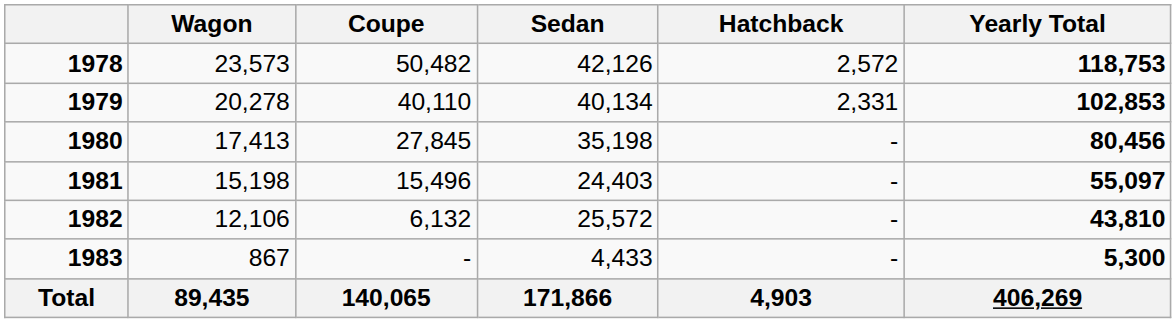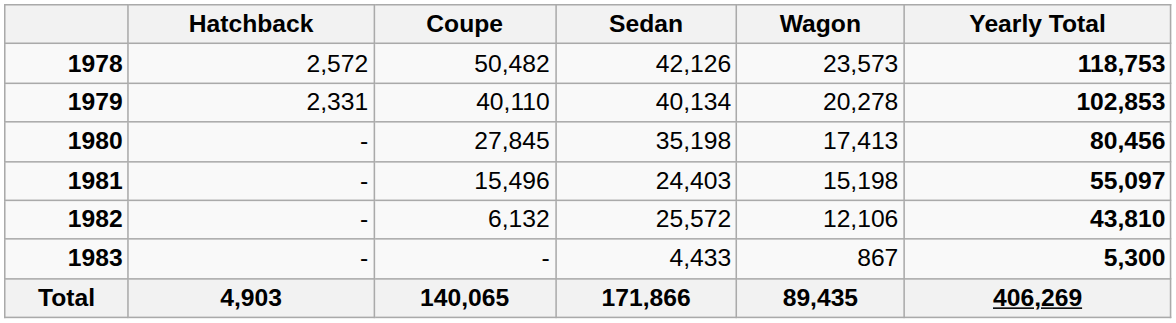 <table class="wikitable" style="text-align:right; width:60%;">
 <tr>
 <th></th>
-<th>Wagon</th>
+<th>Hatchback</th>
 <th>Coupe</th>
 <th>Sedan</th>
-<th>Hatchback</th>
+<th>Wagon</th>
 <th>Yearly Total</th>
 </tr>
 <tr>
 <td><strong>1978</strong></td>
-<td>23,573</td>
+<td>2,572</td>
 <td>50,482</td>
 <td>42,126</td>
-<td>2,572</td>
+<td>23,573</td>
 <td><strong>118,753</strong></td>
 </tr>
 <tr>
 <td><strong>1979</strong></td>
-<td>20,278</td>
+<td>2,331</td>
 <td>40,110</td>
 <td>40,134</td>
-<td>2,331</td>
+<td>20,278</td>
 <td><strong>102,853</strong></td>
 </tr>
 <tr>
 <td><strong>1980</strong></td>
-<td>17,413</td>
+<td>-</td>
 <td>27,845</td>
 <td>35,198</td>
-<td>-</td>
+<td>17,413</td>
 <td><strong>80,456</strong></td>
 </tr>
 <tr>
 <td><strong>1981</strong></td>
-<td>15,198</td>
+<td>-</td>
 <td>15,496</td>
 <td>24,403</td>
-<td>-</td>
+<td>15,198</td>
 <td><strong>55,097</strong></td>
 </tr>
 <tr>
 <td><strong>1982</strong></td>
-<td>12,106</td>
+<td>-</td>
 <td>6,132</td>
 <td>25,572</td>
-<td>-</td>
+<td>12,106</td>
 <td><strong>43,810</strong></td>
 </tr>
 <tr>
 <td><strong>1983</strong></td>
-<td>867</td>
+<td>-</td>
 <td>-</td>
 <td>4,433</td>
-<td>-</td>
+<td>867</td>
 <td><strong>5,300</strong></td>
 </tr>
 <tr>
 <th><strong>Total</strong></th>
-<th><strong>89,435</strong></th>
+<th><strong>4,903</strong></th>
 <th><strong>140,065</strong></th>
 <th><strong>171,866</strong></th>
-<th><strong>4,903</strong></th>
+<th><strong>89,435</strong></th>
 <th><strong><u>406,269</u></strong></th>
 </tr>
 </table>
